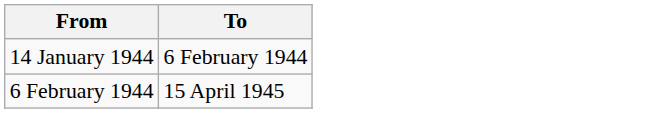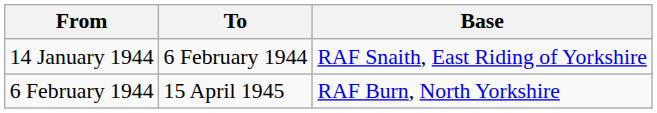 <table class="wikitable">
 <tr>
 <th>From</th>
 <th>To</th>
+<th>Base</th>
 </tr>
 <tr>
 <td>14 January 1944</td>
 <td>6 February 1944</td>
+<td><a href='#'>RAF Snaith</a>, <a href='#'>East Riding of Yorkshire</a></td>
 </tr>
 <tr>
 <td>6 February 1944</td>
 <td>15 April 1945</td>
+<td><a href='#'>RAF Burn</a>, <a href='#'>North Yorkshire</a></td>
 </tr>
 </table>
